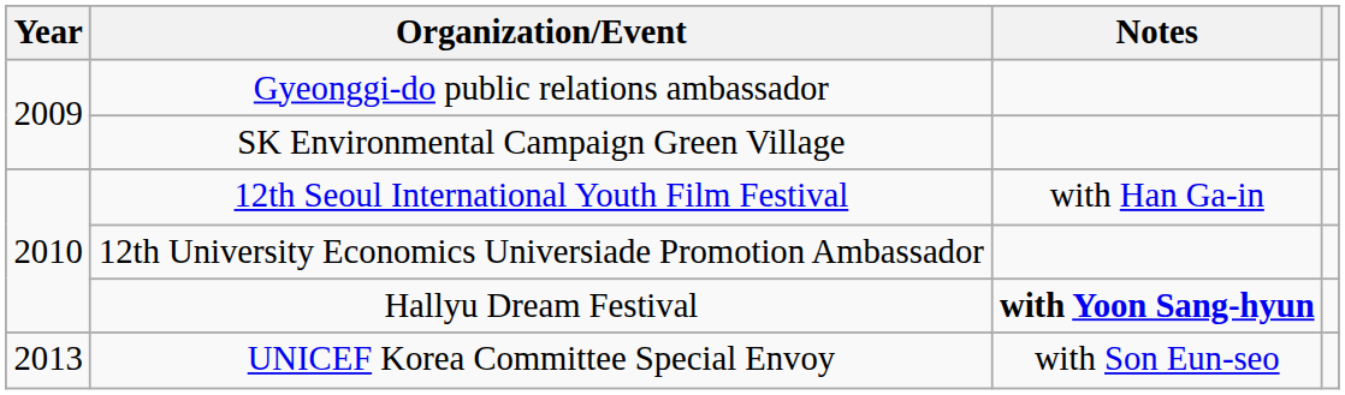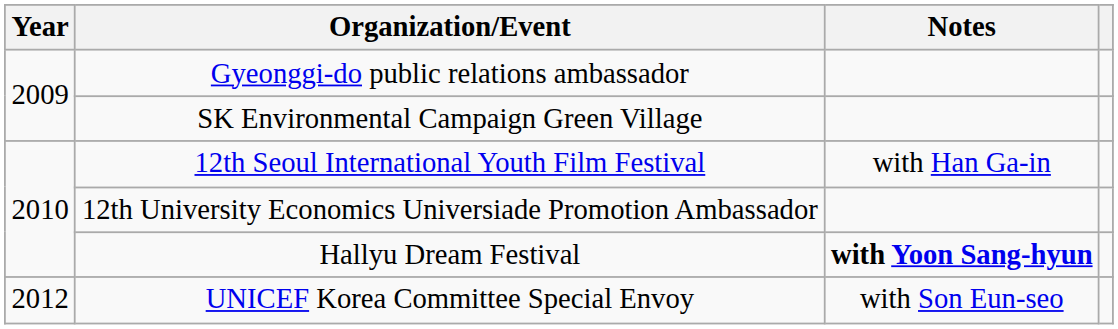 <table class="wikitable plainrowheaders" style="text-align:center">
 <tr>
 <th scope="col">Year</th>
 <th scope="col">Organization/Event</th>
 <th scope="col">Notes</th>
 <th scope="col" class="unsortable"></th>
 </tr>
 <tr>
 <td rowspan="2">2009</td>
 <td><a href='#'>Gyeonggi-do</a> public relations ambassador</td>
 <td></td>
 <td></td>
 </tr>
 <tr>
 <td>SK Environmental Campaign Green Village</td>
 <td></td>
 <td></td>
 </tr>
 <tr>
 <td rowspan="3">2010</td>
 <td><a href='#'>12th Seoul International Youth Film Festival</a></td>
 <td>with <a href='#'>Han Ga-in</a></td>
 <td></td>
 </tr>
 <tr>
 <td>12th University Economics Universiade Promotion Ambassador</td>
 <td></td>
 <td></td>
 </tr>
 <tr>
 <td>Hallyu Dream Festival</td>
 <td><strong>with <a href='#'>Yoon Sang-hyun</a></strong></td>
 <td></td>
 </tr>
 <tr>
-<td>2013</td>
+<td>2012</td>
 <td><a href='#'>UNICEF</a> Korea Committee Special Envoy</td>
 <td>with <a href='#'>Son Eun-seo</a></td>
 <td></td>
 </tr>
 </table>
